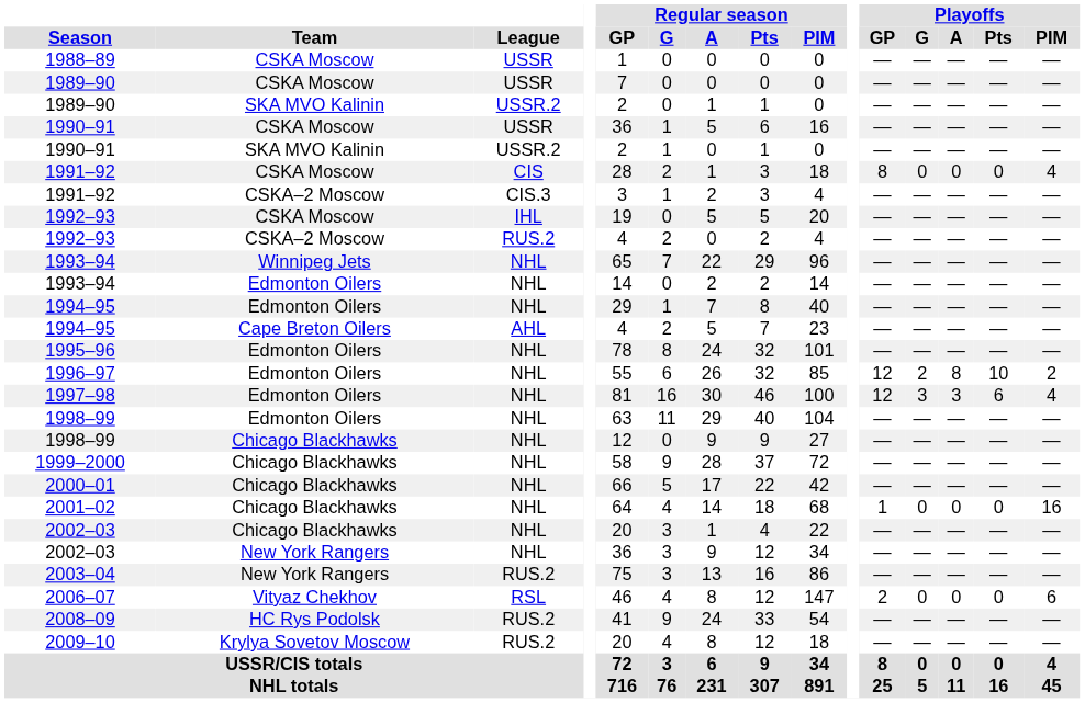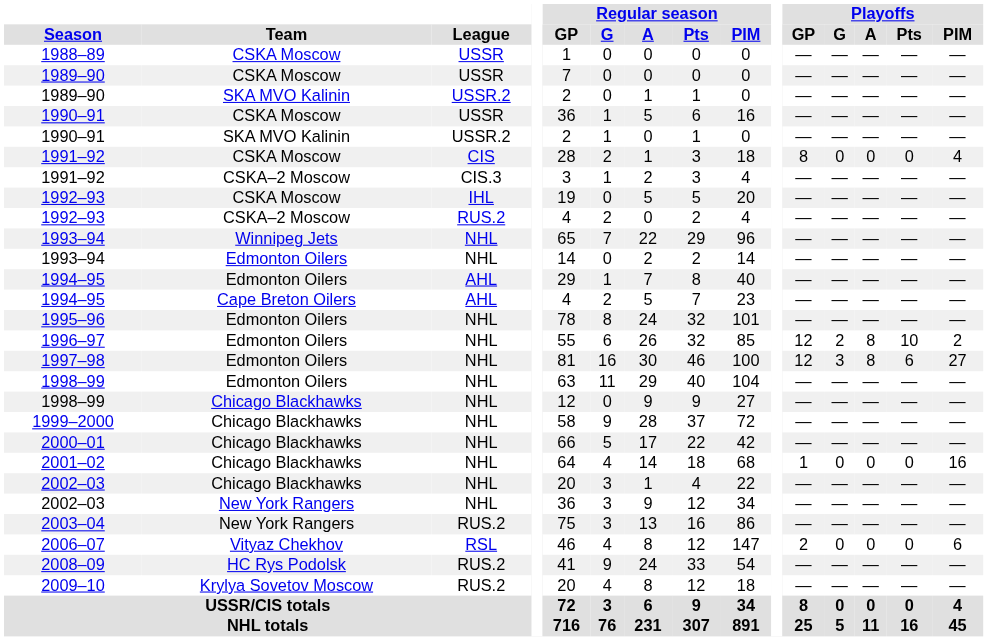 <table border="0" cellpadding="1" cellspacing="0" style="text-align:center; width:60em">
 <tr bgcolor="#e0e0e0">
 <th colspan="3" bgcolor="#ffffff"> </th>
 <th rowspan="99" bgcolor="#ffffff"> </th>
 <th colspan="5"><a href='#'>Regular season</a></th>
 <th rowspan="99" bgcolor="#ffffff"> </th>
 <th colspan="5"><a href='#'>Playoffs</a></th>
 </tr>
 <tr bgcolor="#e0e0e0">
 <th><a href='#'>Season</a></th>
 <th>Team</th>
 <th>League</th>
 <th>GP</th>
 <th><a href='#'>G</a></th>
 <th><a href='#'>A</a></th>
 <th><a href='#'>Pts</a></th>
 <th><a href='#'>PIM</a></th>
 <th>GP</th>
 <th>G</th>
 <th>A</th>
 <th>Pts</th>
 <th>PIM</th>
 </tr>
 <tr>
 <td><a href='#'>1988–89</a></td>
 <td><a href='#'>CSKA Moscow</a></td>
 <td><a href='#'>USSR</a></td>
 <td>1</td>
 <td>0</td>
 <td>0</td>
 <td>0</td>
 <td>0</td>
 <td>—</td>
 <td>—</td>
 <td>—</td>
 <td>—</td>
 <td>—</td>
 </tr>
 <tr bgcolor="#f0f0f0">
 <td><a href='#'>1989–90</a></td>
 <td>CSKA Moscow</td>
 <td>USSR</td>
 <td>7</td>
 <td>0</td>
 <td>0</td>
 <td>0</td>
 <td>0</td>
 <td>—</td>
 <td>—</td>
 <td>—</td>
 <td>—</td>
 <td>—</td>
 </tr>
 <tr>
 <td>1989–90</td>
 <td><a href='#'>SKA MVO Kalinin</a></td>
 <td><a href='#'>USSR.2</a></td>
 <td>2</td>
 <td>0</td>
 <td>1</td>
 <td>1</td>
 <td>0</td>
 <td>—</td>
 <td>—</td>
 <td>—</td>
 <td>—</td>
 <td>—</td>
 </tr>
 <tr bgcolor="#f0f0f0">
 <td><a href='#'>1990–91</a></td>
 <td>CSKA Moscow</td>
 <td>USSR</td>
 <td>36</td>
 <td>1</td>
 <td>5</td>
 <td>6</td>
 <td>16</td>
 <td>—</td>
 <td>—</td>
 <td>—</td>
 <td>—</td>
 <td>—</td>
 </tr>
 <tr>
 <td>1990–91</td>
 <td>SKA MVO Kalinin</td>
 <td>USSR.2</td>
 <td>2</td>
 <td>1</td>
 <td>0</td>
 <td>1</td>
 <td>0</td>
 <td>—</td>
 <td>—</td>
 <td>—</td>
 <td>—</td>
 <td>—</td>
 </tr>
 <tr bgcolor="#f0f0f0">
 <td><a href='#'>1991–92</a></td>
 <td>CSKA Moscow</td>
 <td><a href='#'>CIS</a></td>
 <td>28</td>
 <td>2</td>
 <td>1</td>
 <td>3</td>
 <td>18</td>
 <td>8</td>
 <td>0</td>
 <td>0</td>
 <td>0</td>
 <td>4</td>
 </tr>
 <tr>
 <td>1991–92</td>
 <td>CSKA–2 Moscow</td>
 <td>CIS.3</td>
 <td>3</td>
 <td>1</td>
 <td>2</td>
 <td>3</td>
 <td>4</td>
 <td>—</td>
 <td>—</td>
 <td>—</td>
 <td>—</td>
 <td>—</td>
 </tr>
 <tr bgcolor="#f0f0f0">
 <td><a href='#'>1992–93</a></td>
 <td>CSKA Moscow</td>
 <td><a href='#'>IHL</a></td>
 <td>19</td>
 <td>0</td>
 <td>5</td>
 <td>5</td>
 <td>20</td>
 <td>—</td>
 <td>—</td>
 <td>—</td>
 <td>—</td>
 <td>—</td>
 </tr>
 <tr>
 <td><a href='#'>1992–93</a></td>
 <td>CSKA–2 Moscow</td>
 <td><a href='#'>RUS.2</a></td>
 <td>4</td>
 <td>2</td>
 <td>0</td>
 <td>2</td>
 <td>4</td>
 <td>—</td>
 <td>—</td>
 <td>—</td>
 <td>—</td>
 <td>—</td>
 </tr>
 <tr bgcolor="#f0f0f0">
 <td><a href='#'>1993–94</a></td>
 <td><a href='#'>Winnipeg Jets</a></td>
 <td><a href='#'>NHL</a></td>
 <td>65</td>
 <td>7</td>
 <td>22</td>
 <td>29</td>
 <td>96</td>
 <td>—</td>
 <td>—</td>
 <td>—</td>
 <td>—</td>
 <td>—</td>
 </tr>
 <tr>
 <td>1993–94</td>
 <td><a href='#'>Edmonton Oilers</a></td>
 <td>NHL</td>
 <td>14</td>
 <td>0</td>
 <td>2</td>
 <td>2</td>
 <td>14</td>
 <td>—</td>
 <td>—</td>
 <td>—</td>
 <td>—</td>
 <td>—</td>
 </tr>
 <tr bgcolor="#f0f0f0">
 <td><a href='#'>1994–95</a></td>
 <td>Edmonton Oilers</td>
-<td>NHL</td>
+<td><a href='#'>AHL</a></td>
 <td>29</td>
 <td>1</td>
 <td>7</td>
 <td>8</td>
 <td>40</td>
 <td>—</td>
 <td>—</td>
 <td>—</td>
 <td>—</td>
 <td>—</td>
 </tr>
 <tr>
 <td><a href='#'>1994–95</a></td>
 <td><a href='#'>Cape Breton Oilers</a></td>
 <td><a href='#'>AHL</a></td>
 <td>4</td>
 <td>2</td>
 <td>5</td>
 <td>7</td>
 <td>23</td>
 <td>—</td>
 <td>—</td>
 <td>—</td>
 <td>—</td>
 <td>—</td>
 </tr>
 <tr bgcolor="#f0f0f0">
 <td><a href='#'>1995–96</a></td>
 <td>Edmonton Oilers</td>
 <td>NHL</td>
 <td>78</td>
 <td>8</td>
 <td>24</td>
 <td>32</td>
 <td>101</td>
 <td>—</td>
 <td>—</td>
 <td>—</td>
 <td>—</td>
 <td>—</td>
 </tr>
 <tr>
 <td><a href='#'>1996–97</a></td>
 <td>Edmonton Oilers</td>
 <td>NHL</td>
 <td>55</td>
 <td>6</td>
 <td>26</td>
 <td>32</td>
 <td>85</td>
 <td>12</td>
 <td>2</td>
 <td>8</td>
 <td>10</td>
 <td>2</td>
 </tr>
 <tr bgcolor="#f0f0f0">
 <td><a href='#'>1997–98</a></td>
 <td>Edmonton Oilers</td>
 <td>NHL</td>
 <td>81</td>
 <td>16</td>
 <td>30</td>
 <td>46</td>
 <td>100</td>
 <td>12</td>
 <td>3</td>
-<td>3</td>
+<td>8</td>
 <td>6</td>
-<td>4</td>
+<td>27</td>
 </tr>
 <tr>
 <td><a href='#'>1998–99</a></td>
 <td>Edmonton Oilers</td>
 <td>NHL</td>
 <td>63</td>
 <td>11</td>
 <td>29</td>
 <td>40</td>
 <td>104</td>
 <td>—</td>
 <td>—</td>
 <td>—</td>
 <td>—</td>
 <td>—</td>
 </tr>
 <tr bgcolor="#f0f0f0">
 <td>1998–99</td>
 <td><a href='#'>Chicago Blackhawks</a></td>
 <td>NHL</td>
 <td>12</td>
 <td>0</td>
 <td>9</td>
 <td>9</td>
 <td>27</td>
 <td>—</td>
 <td>—</td>
 <td>—</td>
 <td>—</td>
 <td>—</td>
 </tr>
 <tr>
 <td><a href='#'>1999–2000</a></td>
 <td>Chicago Blackhawks</td>
 <td>NHL</td>
 <td>58</td>
 <td>9</td>
 <td>28</td>
 <td>37</td>
 <td>72</td>
 <td>—</td>
 <td>—</td>
 <td>—</td>
 <td>—</td>
 <td>—</td>
 </tr>
 <tr bgcolor="#f0f0f0">
 <td><a href='#'>2000–01</a></td>
 <td>Chicago Blackhawks</td>
 <td>NHL</td>
 <td>66</td>
 <td>5</td>
 <td>17</td>
 <td>22</td>
 <td>42</td>
 <td>—</td>
 <td>—</td>
 <td>—</td>
 <td>—</td>
 <td>—</td>
 </tr>
 <tr>
 <td><a href='#'>2001–02</a></td>
 <td>Chicago Blackhawks</td>
 <td>NHL</td>
 <td>64</td>
 <td>4</td>
 <td>14</td>
 <td>18</td>
 <td>68</td>
 <td>1</td>
 <td>0</td>
 <td>0</td>
 <td>0</td>
 <td>16</td>
 </tr>
 <tr bgcolor="#f0f0f0">
 <td><a href='#'>2002–03</a></td>
 <td>Chicago Blackhawks</td>
 <td>NHL</td>
 <td>20</td>
 <td>3</td>
 <td>1</td>
 <td>4</td>
 <td>22</td>
 <td>—</td>
 <td>—</td>
 <td>—</td>
 <td>—</td>
 <td>—</td>
 </tr>
 <tr>
 <td>2002–03</td>
 <td><a href='#'>New York Rangers</a></td>
 <td>NHL</td>
 <td>36</td>
 <td>3</td>
 <td>9</td>
 <td>12</td>
 <td>34</td>
 <td>—</td>
 <td>—</td>
 <td>—</td>
 <td>—</td>
 <td>—</td>
 </tr>
 <tr bgcolor="#f0f0f0">
 <td><a href='#'>2003–04</a></td>
 <td>New York Rangers</td>
 <td>RUS.2</td>
 <td>75</td>
 <td>3</td>
 <td>13</td>
 <td>16</td>
 <td>86</td>
 <td>—</td>
 <td>—</td>
 <td>—</td>
 <td>—</td>
 <td>—</td>
 </tr>
 <tr>
 <td><a href='#'>2006–07</a></td>
 <td><a href='#'>Vityaz Chekhov</a></td>
 <td><a href='#'>RSL</a></td>
 <td>46</td>
 <td>4</td>
 <td>8</td>
 <td>12</td>
 <td>147</td>
 <td>2</td>
 <td>0</td>
 <td>0</td>
 <td>0</td>
 <td>6</td>
 </tr>
 <tr bgcolor="#f0f0f0">
 <td><a href='#'>2008–09</a></td>
 <td><a href='#'>HC Rys Podolsk</a></td>
 <td>RUS.2</td>
 <td>41</td>
 <td>9</td>
 <td>24</td>
 <td>33</td>
 <td>54</td>
 <td>—</td>
 <td>—</td>
 <td>—</td>
 <td>—</td>
 <td>—</td>
 </tr>
 <tr>
 <td><a href='#'>2009–10</a></td>
 <td><a href='#'>Krylya Sovetov Moscow</a></td>
 <td>RUS.2</td>
 <td>20</td>
 <td>4</td>
 <td>8</td>
 <td>12</td>
 <td>18</td>
 <td>—</td>
 <td>—</td>
 <td>—</td>
 <td>—</td>
 <td>—</td>
 </tr>
 <tr bgcolor="#e0e0e0">
 <th colspan="3">USSR/CIS totals</th>
 <th>72</th>
 <th>3</th>
 <th>6</th>
 <th>9</th>
 <th>34</th>
 <th>8</th>
 <th>0</th>
 <th>0</th>
 <th>0</th>
 <th>4</th>
 </tr>
 <tr bgcolor="#e0e0e0">
 <th colspan="3">NHL totals</th>
 <th>716</th>
 <th>76</th>
 <th>231</th>
 <th>307</th>
 <th>891</th>
 <th>25</th>
 <th>5</th>
 <th>11</th>
 <th>16</th>
 <th>45</th>
 </tr>
 </table>
